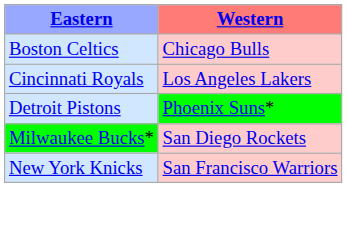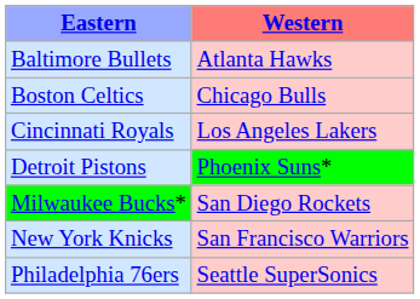 <table class="wikitable">
 <tr>
 <th style="background-color: #99A8FF;"><a href='#'>Eastern</a></th>
 <th style="background-color: #FF7B77;"><a href='#'>Western</a></th>
+</tr>
+<tr>
+<td style="background-color: #D0E7FF;"><a href='#'>Baltimore Bullets</a></td>
+<td style="background-color: #FFCCCC;"><a href='#'>Atlanta Hawks</a></td>
 </tr>
 <tr>
 <td style="background-color: #D0E7FF;"><a href='#'>Boston Celtics</a></td>
 <td style="background-color: #FFCCCC;"><a href='#'>Chicago Bulls</a></td>
 </tr>
 <tr>
 <td style="background-color: #D0E7FF;"><a href='#'>Cincinnati Royals</a></td>
 <td style="background-color: #FFCCCC;"><a href='#'>Los Angeles Lakers</a></td>
 </tr>
 <tr>
 <td style="background-color: #D0E7FF;"><a href='#'>Detroit Pistons</a></td>
 <td style="background-color: #00FF00;"><a href='#'>Phoenix Suns</a>*</td>
 </tr>
 <tr>
 <td style="background-color: #00FF00;"><a href='#'>Milwaukee Bucks</a>*</td>
 <td style="background-color: #FFCCCC;"><a href='#'>San Diego Rockets</a></td>
 </tr>
 <tr>
 <td style="background-color: #D0E7FF;"><a href='#'>New York Knicks</a></td>
 <td style="background-color: #FFCCCC;"><a href='#'>San Francisco Warriors</a></td>
 </tr>
+<tr>
+<td style="background-color: #D0E7FF;"><a href='#'>Philadelphia 76ers</a></td>
+<td style="background-color: #FFCCCC;"><a href='#'>Seattle SuperSonics</a></td>
+</tr>
 </table>
